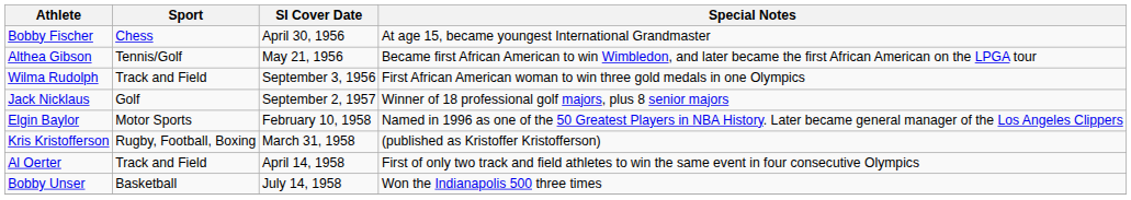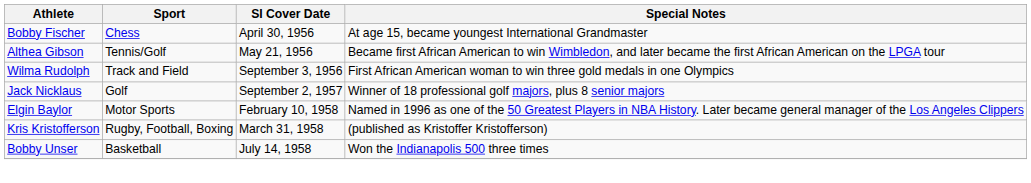 <table class="wikitable">
 <tr>
 <th>Athlete</th>
 <th>Sport</th>
 <th>SI Cover Date</th>
 <th>Special Notes</th>
 </tr>
 <tr>
 <td><a href='#'>Bobby Fischer</a></td>
 <td><a href='#'>Chess</a></td>
 <td>April 30, 1956</td>
 <td>At age 15, became youngest International Grandmaster</td>
 </tr>
 <tr>
 <td><a href='#'>Althea Gibson</a></td>
 <td>Tennis/Golf</td>
 <td>May 21, 1956</td>
 <td>Became first African American to win <a href='#'>Wimbledon</a>, and later became the first African American on the <a href='#'>LPGA</a> tour</td>
 </tr>
 <tr>
 <td><a href='#'>Wilma Rudolph</a></td>
 <td>Track and Field</td>
 <td>September 3, 1956</td>
 <td>First African American woman to win three gold medals in one Olympics</td>
 </tr>
 <tr>
 <td><a href='#'>Jack Nicklaus</a></td>
 <td>Golf</td>
 <td>September 2, 1957</td>
 <td>Winner of 18 professional golf <a href='#'>majors</a>, plus 8 <a href='#'>senior majors</a></td>
 </tr>
 <tr>
 <td><a href='#'>Elgin Baylor</a></td>
 <td>Motor Sports</td>
 <td>February 10, 1958</td>
 <td>Named in 1996 as one of the <a href='#'>50 Greatest Players in NBA History</a>. Later became general manager of the <a href='#'>Los Angeles Clippers</a></td>
 </tr>
 <tr>
 <td><a href='#'>Kris Kristofferson</a></td>
 <td>Rugby, Football, Boxing</td>
 <td>March 31, 1958</td>
 <td>(published as Kristoffer Kristofferson)</td>
 </tr>
 <tr>
-<td><a href='#'>Al Oerter</a></td>
-<td>Track and Field</td>
-<td>April 14, 1958</td>
-<td>First of only two track and field athletes to win the same event in four consecutive Olympics</td>
-</tr>
-<tr>
 <td><a href='#'>Bobby Unser</a></td>
 <td>Basketball</td>
 <td>July 14, 1958</td>
 <td>Won the <a href='#'>Indianapolis 500</a> three times</td>
 </tr>
 <tr>
 </tr>
 </table>
